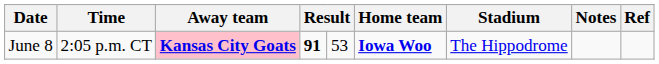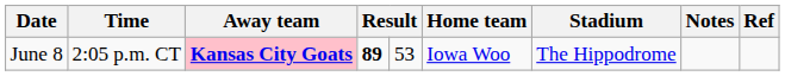 <table class="wikitable">
 <tr>
 <th>Date</th>
 <th>Time</th>
 <th>Away team</th>
 <th colspan="2">Result</th>
 <th>Home team</th>
 <th>Stadium</th>
 <th>Notes</th>
 <th>Ref</th>
 </tr>
 <tr>
 <td>June 8</td>
 <td>2:05 p.m. CT</td>
 <td style="background: pink;"><strong><a href='#'>Kansas City Goats</a></strong></td>
-<td><strong>91</strong></td>
+<td><strong>89</strong></td>
 <td>53</td>
-<td><strong><a href='#'>Iowa Woo</a></strong></td>
+<td><a href='#'>Iowa Woo</a></td>
 <td><a href='#'>The Hippodrome</a></td>
 <td></td>
 <td></td>
 </tr>
 </table>
